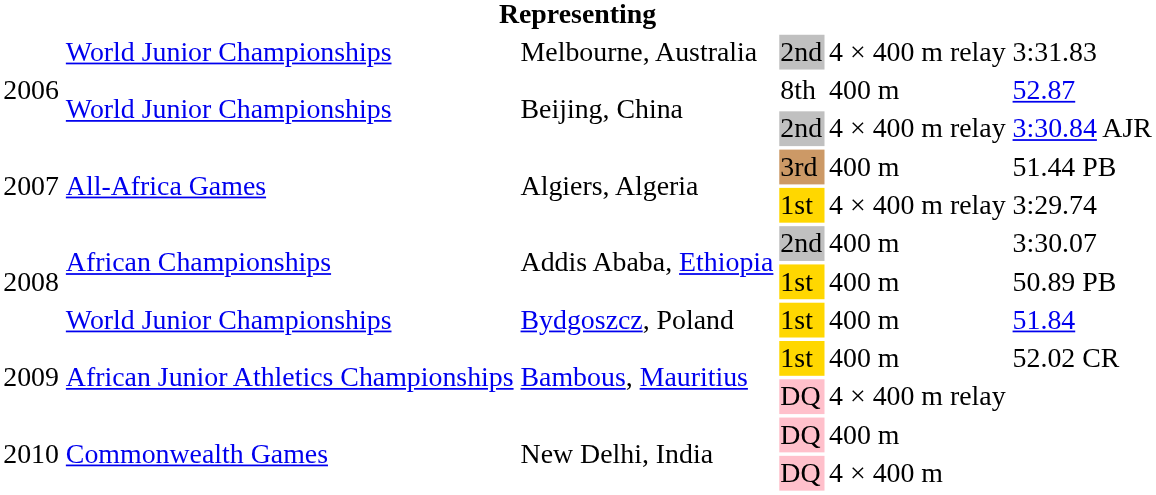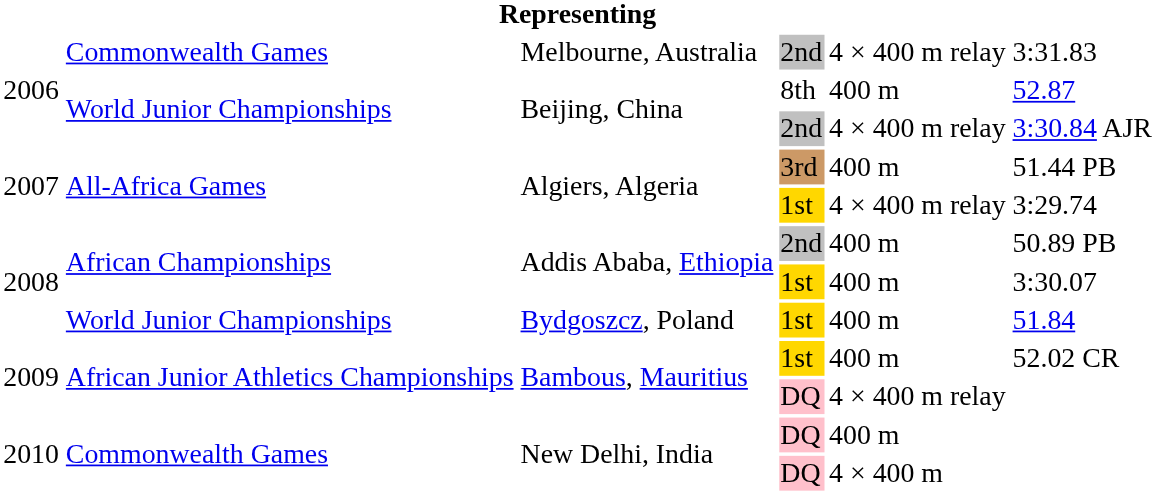 <table>
 <tr>
 <th colspan="6">Representing </th>
 </tr>
 <tr>
 <td rowspan=3>2006</td>
-<td><a href='#'>World Junior Championships</a></td>
+<td><a href='#'>Commonwealth Games</a></td>
 <td>Melbourne, Australia</td>
 <td bgcolor="silver">2nd</td>
 <td>4 × 400 m relay</td>
 <td>3:31.83</td>
 </tr>
 <tr>
 <td rowspan=2><a href='#'>World Junior Championships</a></td>
 <td rowspan=2>Beijing, China</td>
 <td>8th</td>
 <td>400 m</td>
 <td><a href='#'>52.87</a></td>
 </tr>
 <tr>
 <td bgcolor="silver">2nd</td>
 <td>4 × 400 m relay</td>
 <td><a href='#'>3:30.84</a> AJR</td>
 </tr>
 <tr>
 <td rowspan=2>2007</td>
 <td rowspan=2><a href='#'>All-Africa Games</a></td>
 <td rowspan=2>Algiers, Algeria</td>
 <td bgcolor="cc9966">3rd</td>
 <td>400 m</td>
 <td>51.44 PB</td>
 </tr>
 <tr>
 <td bgcolor="gold">1st</td>
 <td>4 × 400 m relay</td>
 <td>3:29.74</td>
 </tr>
 <tr>
 <td rowspan=3>2008</td>
 <td rowspan=2><a href='#'>African Championships</a></td>
 <td rowspan=2>Addis Ababa, <a href='#'>Ethiopia</a></td>
 <td bgcolor="silver">2nd</td>
 <td>400 m</td>
-<td>3:30.07</td>
+<td>50.89 PB</td>
 </tr>
 <tr>
 <td bgcolor="gold">1st</td>
 <td>400 m</td>
-<td>50.89 PB</td>
+<td>3:30.07</td>
 </tr>
 <tr>
 <td><a href='#'>World Junior Championships</a></td>
 <td><a href='#'>Bydgoszcz</a>, Poland</td>
 <td bgcolor="gold">1st</td>
 <td>400 m</td>
 <td><a href='#'>51.84</a></td>
 </tr>
 <tr>
 <td rowspan=2>2009</td>
 <td rowspan=2><a href='#'>African Junior Athletics Championships</a></td>
 <td rowspan=2><a href='#'>Bambous</a>, <a href='#'>Mauritius</a></td>
 <td bgcolor="gold">1st</td>
 <td>400 m</td>
 <td>52.02 CR</td>
 </tr>
 <tr>
 <td bgcolor="pink">DQ</td>
 <td>4 × 400 m relay</td>
 <td></td>
 </tr>
 <tr>
 <td rowspan=2>2010</td>
 <td rowspan=2><a href='#'>Commonwealth Games</a></td>
 <td rowspan=2>New Delhi, India</td>
 <td bgcolor="pink">DQ</td>
 <td>400 m</td>
 <td></td>
 </tr>
 <tr>
 <td bgcolor="pink">DQ</td>
 <td>4 × 400 m</td>
 <td></td>
 </tr>
 </table>
